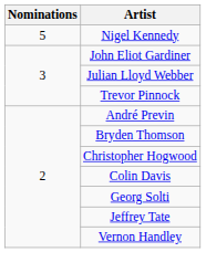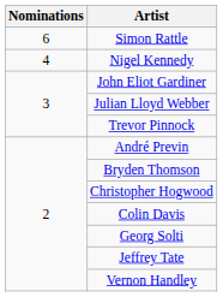 <table class="wikitable" rowspan="2" style="text-align:center;">
 <tr>
 <th scope="col" style="width:55px;">Nominations</th>
 <th scope="col" style="text-align:center;">Artist</th>
 </tr>
 <tr>
-<td>5</td>
+<td>6</td>
+<td><a href='#'>Simon Rattle</a></td>
+</tr>
+<tr>
+<td>4</td>
 <td><a href='#'>Nigel Kennedy</a></td>
 </tr>
 <tr>
 <td rowspan="3">3</td>
 <td><a href='#'>John Eliot Gardiner</a></td>
 </tr>
 <tr>
 <td><a href='#'>Julian Lloyd Webber</a></td>
 </tr>
 <tr>
 <td><a href='#'>Trevor Pinnock</a></td>
 </tr>
 <tr>
 <td rowspan="7">2</td>
 <td><a href='#'>André Previn</a></td>
 </tr>
 <tr>
 <td><a href='#'>Bryden Thomson</a></td>
 </tr>
 <tr>
 <td><a href='#'>Christopher Hogwood</a></td>
 </tr>
 <tr>
 <td><a href='#'>Colin Davis</a></td>
 </tr>
 <tr>
 <td><a href='#'>Georg Solti</a></td>
 </tr>
 <tr>
 <td><a href='#'>Jeffrey Tate</a></td>
 </tr>
 <tr>
 <td><a href='#'>Vernon Handley</a></td>
 </tr>
 </table>
